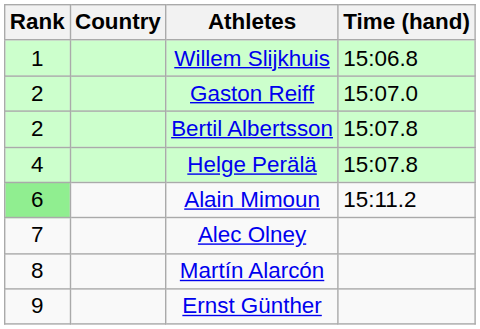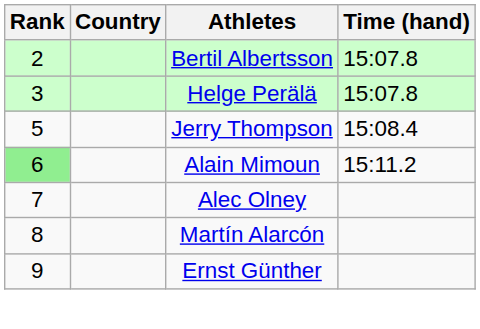 <table class="wikitable sortable" style="text-align:center">
 <tr>
 <th>Rank</th>
 <th>Country</th>
 <th>Athletes</th>
 <th>Time (hand)</th>
 </tr>
 <tr bgcolor=ccffcc>
-<td>1</td>
-<td align=left></td>
-<td><a href='#'>Willem Slijkhuis</a></td>
-<td align=left>15:06.8</td>
-</tr>
-<tr bgcolor=ccffcc>
-<td>2</td>
-<td align=left></td>
-<td><a href='#'>Gaston Reiff</a></td>
-<td align=left>15:07.0</td>
-</tr>
-<tr bgcolor=ccffcc>
 <td>2</td>
 <td align=left></td>
 <td><a href='#'>Bertil Albertsson</a></td>
 <td align=left>15:07.8</td>
 </tr>
 <tr bgcolor=ccffcc>
-<td>4</td>
+<td>3</td>
 <td align=left></td>
 <td><a href='#'>Helge Perälä</a></td>
 <td align=left>15:07.8</td>
+</tr>
+<tr>
+<td>5</td>
+<td align=left></td>
+<td><a href='#'>Jerry Thompson</a></td>
+<td align=left>15:08.4</td>
 </tr>
 <tr>
 <td style="background: lightgreen;">6</td>
 <td align=left></td>
 <td><a href='#'>Alain Mimoun</a></td>
 <td align=left>15:11.2</td>
 </tr>
 <tr>
 <td>7</td>
 <td align=left></td>
 <td><a href='#'>Alec Olney</a></td>
 <td align=left></td>
 </tr>
 <tr>
 <td>8</td>
 <td align=left></td>
 <td><a href='#'>Martín Alarcón</a></td>
 <td align=left></td>
 </tr>
 <tr>
 <td>9</td>
 <td align=left></td>
 <td><a href='#'>Ernst Günther</a></td>
 <td align=left></td>
 </tr>
 </table>
